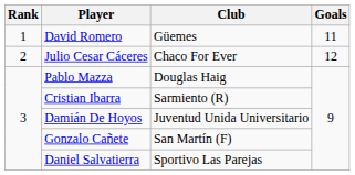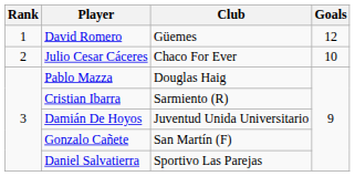 <table class="wikitable" border="1">
 <tr>
 <th>Rank</th>
 <th>Player</th>
 <th>Club</th>
 <th>Goals</th>
 </tr>
 <tr>
 <td align=center>1</td>
 <td> <a href='#'>David Romero</a></td>
 <td>Güemes</td>
-<td align=center>11</td>
+<td align=center>12</td>
 </tr>
 <tr>
 <td align=center>2</td>
 <td> <a href='#'>Julio Cesar Cáceres</a></td>
 <td>Chaco For Ever</td>
-<td align=center>12</td>
+<td align=center>10</td>
 </tr>
 <tr>
 <td align=center rowspan=5>3</td>
 <td> <a href='#'>Pablo Mazza</a></td>
 <td>Douglas Haig</td>
 <td align=center rowspan=5>9</td>
 </tr>
 <tr>
 <td> <a href='#'>Cristian Ibarra</a></td>
 <td>Sarmiento (R)</td>
 </tr>
 <tr>
 <td> <a href='#'>Damián De Hoyos</a></td>
 <td>Juventud Unida Universitario</td>
 </tr>
 <tr>
 <td> <a href='#'>Gonzalo Cañete</a></td>
 <td>San Martín (F)</td>
 </tr>
 <tr>
 <td> <a href='#'>Daniel Salvatierra</a></td>
 <td>Sportivo Las Parejas</td>
 </tr>
 </table>
